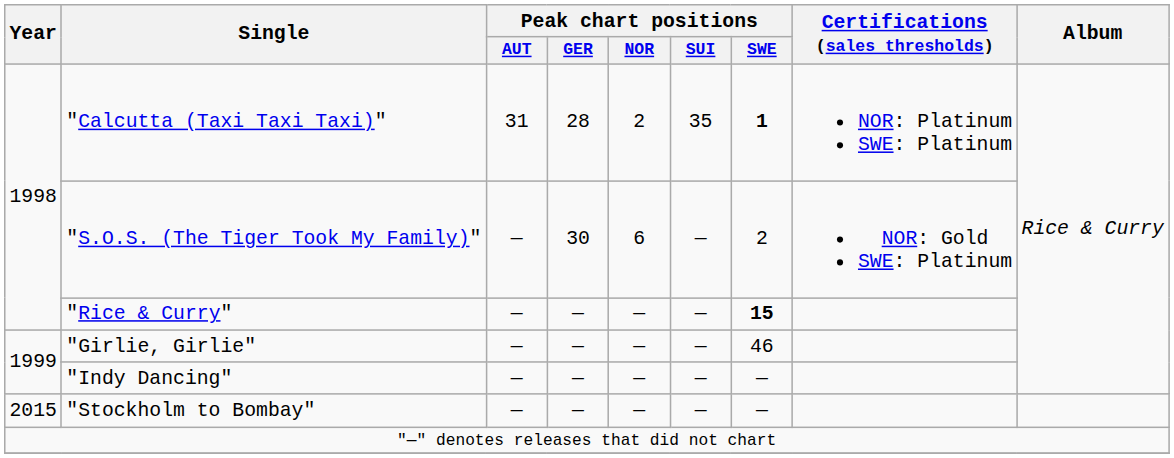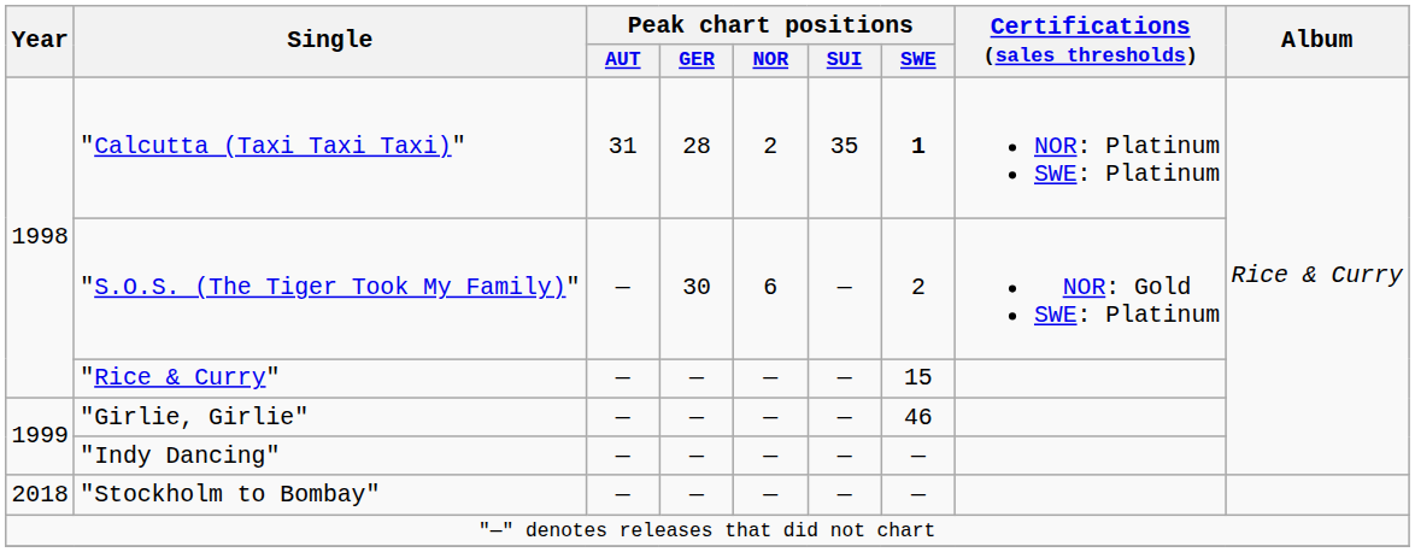 <table class="wikitable" style="text-align:center;">
 <tr>
 <th rowspan="2">Year</th>
 <th rowspan="2">Single</th>
 <th colspan="5">Peak chart positions</th>
 <th rowspan="2"><a href='#'>Certifications</a><br><small>(<a href='#'>sales thresholds</a>)</small></th>
 <th rowspan="2">Album</th>
 </tr>
 <tr style="font-size:smaller;">
 <th width="35"><a href='#'>AUT</a><br></th>
 <th width="35"><a href='#'>GER</a><br></th>
 <th width="35"><a href='#'>NOR</a><br></th>
 <th width="35"><a href='#'>SUI</a><br></th>
 <th width="35"><a href='#'>SWE</a><br></th>
 </tr>
 <tr>
 <td rowspan=3>1998</td>
 <td align="left">"<a href='#'>Calcutta (Taxi Taxi Taxi)</a>"</td>
 <td>31</td>
 <td>28</td>
 <td>2</td>
 <td>35</td>
 <td><strong>1</strong></td>
 <td><br><ul><li><a href='#'>NOR</a>: Platinum</li><li><a href='#'>SWE</a>: Platinum</li></ul></td>
 <td align="left" rowspan="5"><em>Rice & Curry</em></td>
 </tr>
 <tr>
 <td align="left">"<a href='#'>S.O.S. (The Tiger Took My Family)</a>"</td>
 <td>—</td>
 <td>30</td>
 <td>6</td>
 <td>—</td>
 <td>2</td>
 <td><br><ul><li><a href='#'>NOR</a>: Gold</li><li><a href='#'>SWE</a>: Platinum</li></ul></td>
 </tr>
 <tr>
 <td align="left">"<a href='#'>Rice & Curry</a>"</td>
 <td>—</td>
 <td>—</td>
 <td>—</td>
 <td>—</td>
-<td><strong>15</strong></td>
+<td>15</td>
 <td></td>
 </tr>
 <tr>
 <td rowspan=2>1999</td>
 <td align="left">"Girlie, Girlie"</td>
 <td>—</td>
 <td>—</td>
 <td>—</td>
 <td>—</td>
 <td>46</td>
 <td></td>
 </tr>
 <tr>
 <td align="left">"Indy Dancing"</td>
 <td>—</td>
 <td>—</td>
 <td>—</td>
 <td>—</td>
 <td>—</td>
 <td></td>
 </tr>
 <tr>
-<td>2015</td>
+<td>2018</td>
 <td align="left">"Stockholm to Bombay"</td>
 <td>—</td>
 <td>—</td>
 <td>—</td>
 <td>—</td>
 <td>—</td>
 <td></td>
 <td></td>
 </tr>
 <tr>
 <td colspan="15" style="font-size:8pt">"—" denotes releases that did not chart</td>
 </tr>
 <tr>
 </tr>
 </table>
